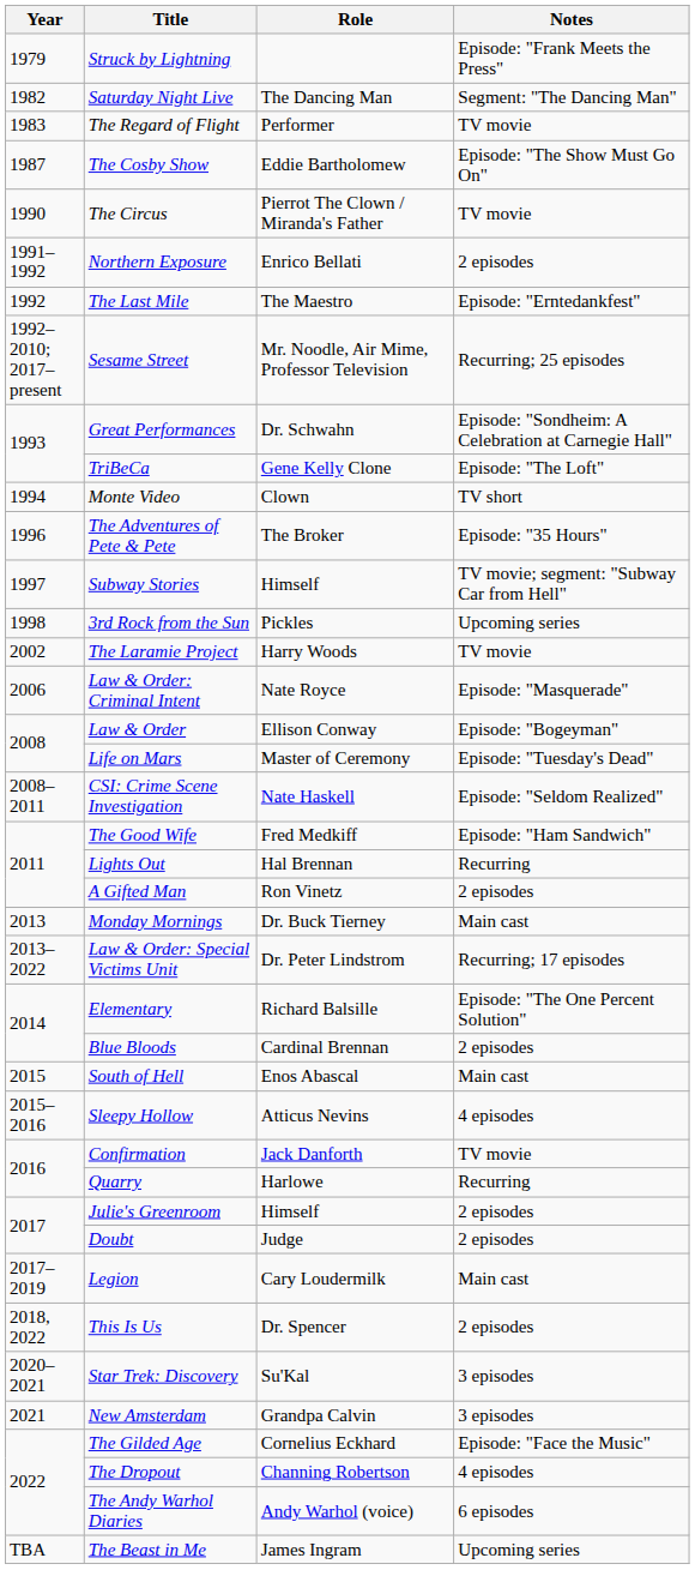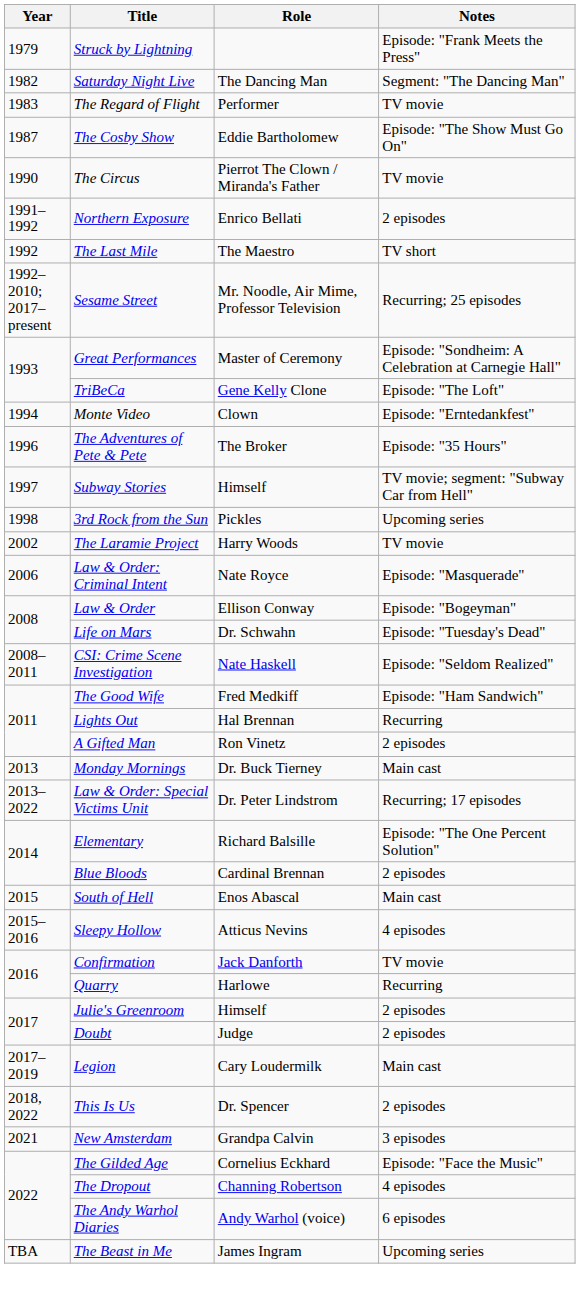 <table class = "wikitable sortable">
 <tr>
 <th>Year</th>
 <th>Title</th>
 <th>Role</th>
 <th>Notes</th>
 </tr>
 <tr>
 <td>1979</td>
 <td><em><a href='#'>Struck by Lightning</a></em></td>
 <td></td>
 <td>Episode: "Frank Meets the Press"</td>
 </tr>
 <tr>
 <td>1982</td>
 <td><em><a href='#'>Saturday Night Live</a></em></td>
 <td>The Dancing Man</td>
 <td>Segment: "The Dancing Man"</td>
 </tr>
 <tr>
 <td>1983</td>
 <td><em>The Regard of Flight</em></td>
 <td>Performer</td>
 <td>TV movie</td>
 </tr>
 <tr>
 <td>1987</td>
 <td><em><a href='#'>The Cosby Show</a></em></td>
 <td>Eddie Bartholomew</td>
 <td>Episode: "The Show Must Go On"</td>
 </tr>
 <tr>
 <td>1990</td>
 <td><em>The Circus</em></td>
 <td>Pierrot The Clown / Miranda's Father</td>
 <td>TV movie</td>
 </tr>
 <tr>
 <td>1991–1992</td>
 <td><em><a href='#'>Northern Exposure</a></em></td>
 <td>Enrico Bellati</td>
 <td>2 episodes</td>
 </tr>
 <tr>
 <td>1992</td>
 <td><em><a href='#'>The Last Mile</a></em></td>
 <td>The Maestro</td>
-<td>Episode: "Erntedankfest"</td>
+<td>TV short</td>
 </tr>
 <tr>
 <td>1992–2010;<br>2017–present</td>
 <td><em><a href='#'>Sesame Street</a></em></td>
 <td>Mr. Noodle, Air Mime, Professor Television</td>
 <td>Recurring; 25 episodes</td>
 </tr>
 <tr>
 <td rowspan="2">1993</td>
 <td><em><a href='#'>Great Performances</a></em></td>
-<td>Dr. Schwahn</td>
+<td>Master of Ceremony</td>
 <td>Episode: "Sondheim: A Celebration at Carnegie Hall"</td>
 </tr>
 <tr>
 <td><em><a href='#'>TriBeCa</a></em></td>
 <td><a href='#'>Gene Kelly</a> Clone</td>
 <td>Episode: "The Loft"</td>
 </tr>
 <tr>
 <td>1994</td>
 <td><em>Monte Video</em></td>
 <td>Clown</td>
-<td>TV short</td>
+<td>Episode: "Erntedankfest"</td>
 </tr>
 <tr>
 <td>1996</td>
 <td><em><a href='#'>The Adventures of Pete & Pete</a></em></td>
 <td>The Broker</td>
 <td>Episode: "35 Hours"</td>
 </tr>
 <tr>
 <td>1997</td>
 <td><em><a href='#'>Subway Stories</a></em></td>
 <td>Himself</td>
 <td>TV movie; segment: "Subway Car from Hell"</td>
 </tr>
 <tr>
 <td>1998</td>
 <td><em><a href='#'>3rd Rock from the Sun</a></em></td>
 <td>Pickles</td>
 <td>Upcoming series</td>
 </tr>
 <tr>
 <td>2002</td>
 <td><em><a href='#'>The Laramie Project</a></em></td>
 <td>Harry Woods</td>
 <td>TV movie</td>
 </tr>
 <tr>
 <td>2006</td>
 <td><em><a href='#'>Law & Order: Criminal Intent</a></em></td>
 <td>Nate Royce</td>
 <td>Episode: "Masquerade"</td>
 </tr>
 <tr>
 <td rowspan="2">2008</td>
 <td><em><a href='#'>Law & Order</a></em></td>
 <td>Ellison Conway</td>
 <td>Episode: "Bogeyman"</td>
 </tr>
 <tr>
 <td><em><a href='#'>Life on Mars</a></em></td>
-<td>Master of Ceremony</td>
+<td>Dr. Schwahn</td>
 <td>Episode: "Tuesday's Dead"</td>
 </tr>
 <tr>
 <td>2008–2011</td>
 <td><em><a href='#'>CSI: Crime Scene Investigation</a></em></td>
 <td><a href='#'>Nate Haskell</a></td>
 <td>Episode: "Seldom Realized"</td>
 </tr>
 <tr>
 <td rowspan="3">2011</td>
 <td><em><a href='#'>The Good Wife</a></em></td>
 <td>Fred Medkiff</td>
 <td>Episode: "Ham Sandwich"</td>
 </tr>
 <tr>
 <td><em><a href='#'>Lights Out</a></em></td>
 <td>Hal Brennan</td>
 <td>Recurring</td>
 </tr>
 <tr>
 <td><em><a href='#'>A Gifted Man</a></em></td>
 <td>Ron Vinetz</td>
 <td>2 episodes</td>
 </tr>
 <tr>
 <td>2013</td>
 <td><em><a href='#'>Monday Mornings</a></em></td>
 <td>Dr. Buck Tierney</td>
 <td>Main cast</td>
 </tr>
 <tr>
 <td>2013–2022</td>
 <td><em><a href='#'>Law & Order: Special Victims Unit</a></em></td>
 <td>Dr. Peter Lindstrom</td>
 <td>Recurring; 17 episodes</td>
 </tr>
 <tr>
 <td rowspan="2">2014</td>
 <td><em><a href='#'>Elementary</a></em></td>
 <td>Richard Balsille</td>
 <td>Episode: "The One Percent Solution"</td>
 </tr>
 <tr>
 <td><em><a href='#'>Blue Bloods</a></em></td>
 <td>Cardinal Brennan</td>
 <td>2 episodes</td>
 </tr>
 <tr>
 <td>2015</td>
 <td><em><a href='#'>South of Hell</a></em></td>
 <td>Enos Abascal</td>
 <td>Main cast</td>
 </tr>
 <tr>
 <td>2015–2016</td>
 <td><em><a href='#'>Sleepy Hollow</a></em></td>
 <td>Atticus Nevins</td>
 <td>4 episodes</td>
 </tr>
 <tr>
 <td rowspan="2">2016</td>
 <td><em><a href='#'>Confirmation</a></em></td>
 <td><a href='#'>Jack Danforth</a></td>
 <td>TV movie</td>
 </tr>
 <tr>
 <td><em><a href='#'>Quarry</a></em></td>
 <td>Harlowe</td>
 <td>Recurring</td>
 </tr>
 <tr>
 <td rowspan="2">2017</td>
 <td><em><a href='#'>Julie's Greenroom</a></em></td>
 <td>Himself</td>
 <td>2 episodes</td>
 </tr>
 <tr>
 <td><em><a href='#'>Doubt</a></em></td>
 <td>Judge</td>
 <td>2 episodes</td>
 </tr>
 <tr>
 <td>2017–2019</td>
 <td><em><a href='#'>Legion</a></em></td>
 <td>Cary Loudermilk</td>
 <td>Main cast</td>
 </tr>
 <tr>
 <td>2018, 2022</td>
 <td><em><a href='#'>This Is Us</a></em></td>
 <td>Dr. Spencer</td>
 <td>2 episodes</td>
 </tr>
 <tr>
-<td>2020–2021</td>
-<td><em><a href='#'>Star Trek: Discovery</a></em></td>
-<td>Su'Kal</td>
-<td>3 episodes</td>
-</tr>
-<tr>
 <td>2021</td>
 <td><em><a href='#'>New Amsterdam</a></em></td>
 <td>Grandpa Calvin</td>
 <td>3 episodes</td>
 </tr>
 <tr>
 <td rowspan="3">2022</td>
 <td><em><a href='#'>The Gilded Age</a></em></td>
 <td>Cornelius Eckhard</td>
 <td>Episode: "Face the Music"</td>
 </tr>
 <tr>
 <td><em><a href='#'>The Dropout</a></em></td>
 <td><a href='#'>Channing Robertson</a></td>
 <td>4 episodes</td>
 </tr>
 <tr>
 <td><em><a href='#'>The Andy Warhol Diaries</a></em></td>
 <td><a href='#'>Andy Warhol</a> (voice)</td>
 <td>6 episodes</td>
 </tr>
 <tr>
 <td>TBA</td>
 <td><em><a href='#'>The Beast in Me</a></em></td>
 <td>James Ingram</td>
 <td>Upcoming series</td>
 </tr>
 </table>
